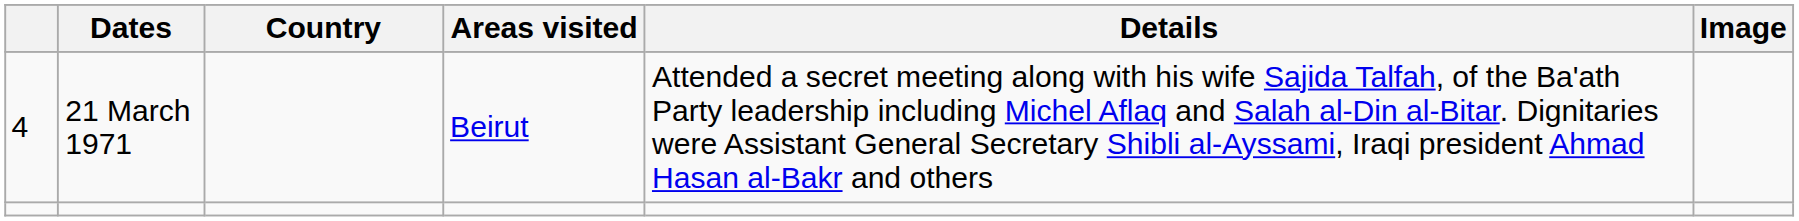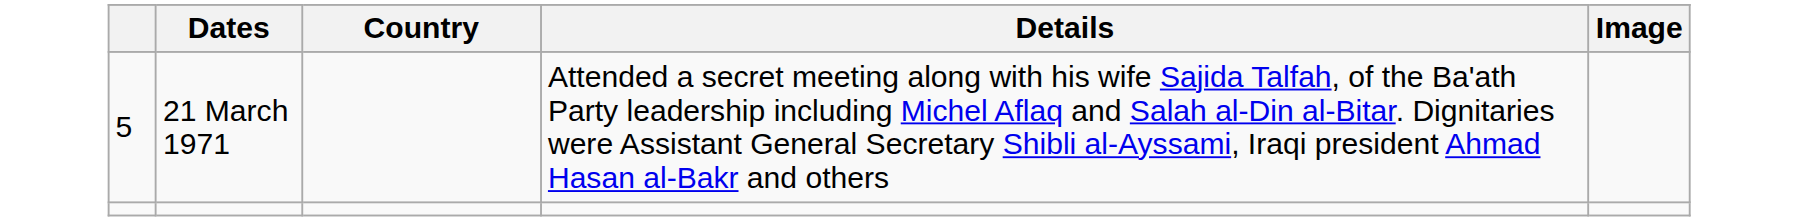 <table class="wikitable sortable" border="1" style="margin: 1em auto 1em auto">
 <tr>
 <th style="width: 3%;"></th>
 <th width="70">Dates</th>
 <th width="120">Country</th>
-<th width="100">Areas visited</th>
 <th width="550">Details</th>
 <th>Image</th>
 </tr>
 <tr>
-<td>4</td>
+<td>5</td>
 <td>21 March 1971</td>
 <td></td>
-<td><a href='#'>Beirut</a></td>
 <td>Attended a secret meeting along with his wife <a href='#'>Sajida Talfah</a>, of the Ba'ath Party leadership including <a href='#'>Michel Aflaq</a> and <a href='#'>Salah al-Din al-Bitar</a>. Dignitaries were Assistant General Secretary <a href='#'>Shibli al-Ayssami</a>, Iraqi president <a href='#'>Ahmad Hasan al-Bakr</a> and others</td>
 <td></td>
 </tr>
 <tr>
 <td></td>
 <td></td>
 <td></td>
 <td></td>
 <td></td>
-<td></td>
 </tr>
 </table>
